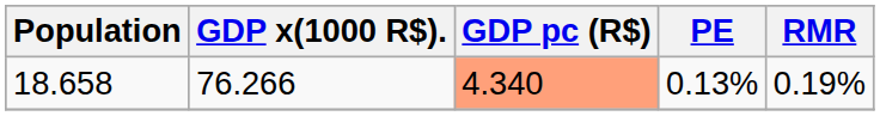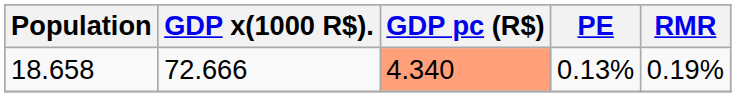 <table class="wikitable" border="1">
 <tr>
 <th>Population</th>
 <th><a href='#'>GDP</a> x(1000 R$).</th>
 <th><a href='#'>GDP pc</a> (R$)</th>
 <th><a href='#'>PE</a></th>
 <th><a href='#'>RMR</a></th>
 </tr>
 <tr>
 <td>18.658</td>
-<td>76.266</td>
+<td>72.666</td>
 <td style="background: lightsalmon;">4.340</td>
 <td>0.13%</td>
 <td>0.19%</td>
 </tr>
 <tr>
 </tr>
 </table>
